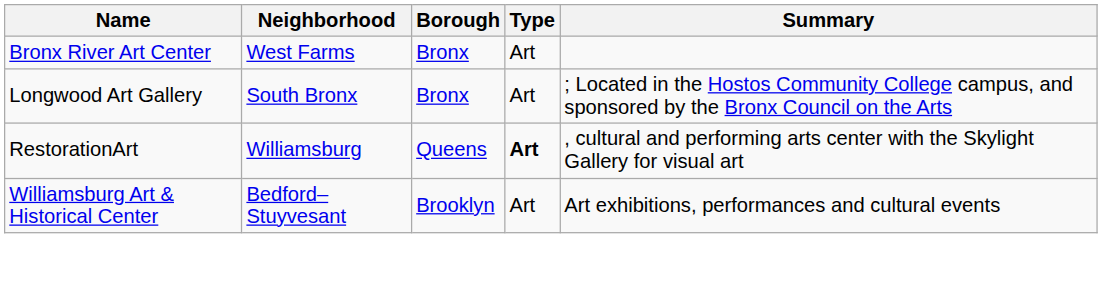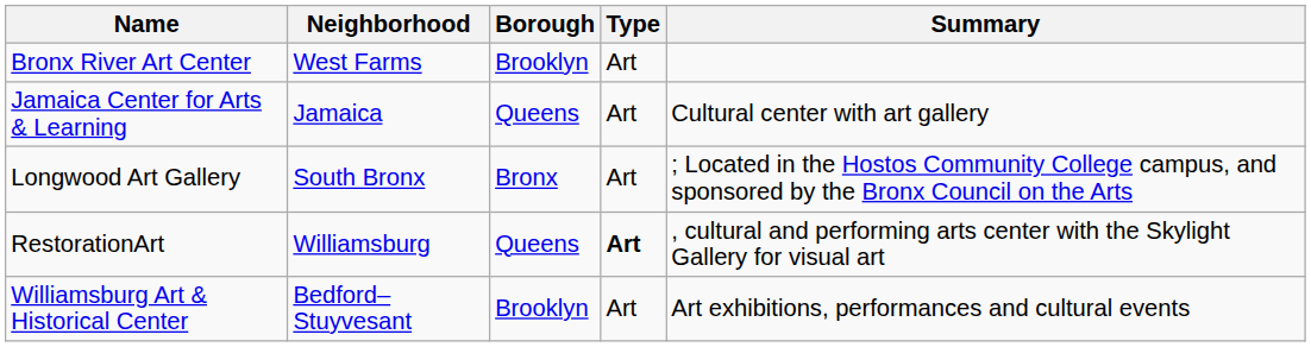 <table class="wikitable sortable">
 <tr>
 <th>Name</th>
 <th>Neighborhood</th>
 <th>Borough</th>
 <th>Type</th>
 <th>Summary</th>
 </tr>
 <tr>
 <td><a href='#'>Bronx River Art Center</a></td>
 <td><a href='#'>West Farms</a></td>
-<td><a href='#'>Bronx</a></td>
+<td><a href='#'>Brooklyn</a></td>
 <td>Art</td>
 <td></td>
+</tr>
+<tr>
+<td><a href='#'>Jamaica Center for Arts & Learning</a></td>
+<td><a href='#'>Jamaica</a></td>
+<td><a href='#'>Queens</a></td>
+<td>Art</td>
+<td>Cultural center with art gallery</td>
 </tr>
 <tr>
 <td>Longwood Art Gallery</td>
 <td><a href='#'>South Bronx</a></td>
 <td><a href='#'>Bronx</a></td>
 <td>Art</td>
 <td>; Located in the <a href='#'>Hostos Community College</a> campus, and sponsored by the <a href='#'>Bronx Council on the Arts</a></td>
 </tr>
 <tr>
 <td>RestorationArt</td>
 <td><a href='#'>Williamsburg</a></td>
 <td><a href='#'>Queens</a></td>
 <td><strong>Art</strong></td>
 <td>, cultural and performing arts center with the Skylight Gallery for visual art</td>
 </tr>
 <tr>
 <td><a href='#'>Williamsburg Art & Historical Center</a></td>
 <td><a href='#'>Bedford–Stuyvesant</a></td>
 <td><a href='#'>Brooklyn</a></td>
 <td>Art</td>
 <td>Art exhibitions, performances and cultural events</td>
 </tr>
 </table>
